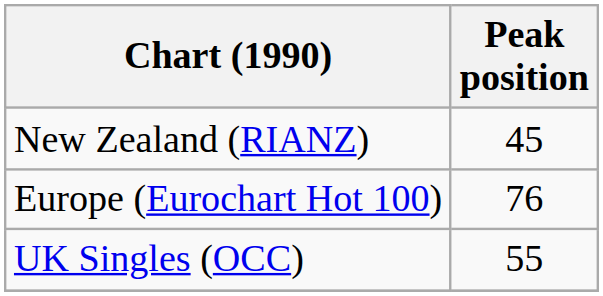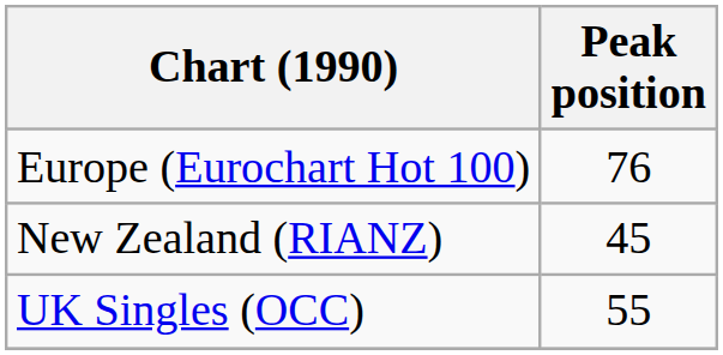 <table class="wikitable sortable">
 <tr>
 <th>Chart (1990)</th>
 <th>Peak<br>position</th>
 </tr>
 <tr>
+<td>Europe (<a href='#'>Eurochart Hot 100</a>)</td>
+<td align="center">76</td>
+</tr>
+<tr>
 <td>New Zealand (<a href='#'>RIANZ</a>)</td>
 <td align="center">45</td>
-</tr>
-<tr>
-<td>Europe (<a href='#'>Eurochart Hot 100</a>)</td>
-<td align="center">76</td>
 </tr>
 <tr>
 <td><a href='#'>UK Singles</a> (<a href='#'>OCC</a>)</td>
 <td align="center">55</td>
 </tr>
 <tr>
 </tr>
 </table>
